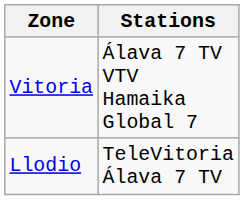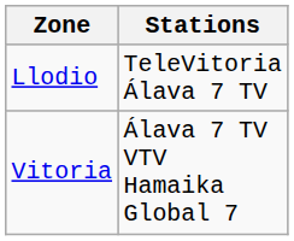 <table class="wikitable">
 <tr>
 <th>Zone</th>
 <th>Stations</th>
 </tr>
 <tr>
+<td><a href='#'>Llodio</a></td>
+<td>TeleVitoria<br>Álava 7 TV</td>
+</tr>
+<tr>
 <td><a href='#'>Vitoria</a></td>
 <td>Álava 7 TV<br>VTV<br>Hamaika<br>Global 7</td>
 </tr>
-<tr>
-<td><a href='#'>Llodio</a></td>
-<td>TeleVitoria<br>Álava 7 TV</td>
-</tr>
 </table>
